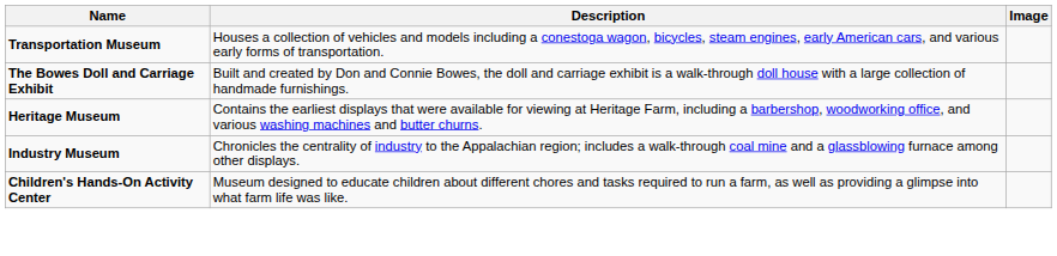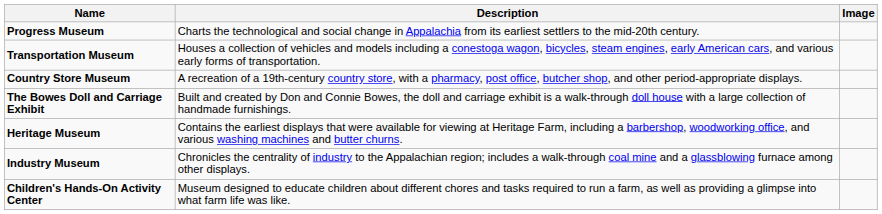 <table class="wikitable">
 <tr>
 <th>Name</th>
 <th>Description</th>
 <th>Image</th>
 </tr>
 <tr>
+<td><strong>Progress Museum</strong></td>
+<td>Charts the technological and social change in <a href='#'>Appalachia</a> from its earliest settlers to the mid-20th century.</td>
+<td></td>
+</tr>
+<tr>
 <td><strong>Transportation Museum</strong></td>
 <td>Houses a collection of vehicles and models including a <a href='#'>conestoga wagon</a>, <a href='#'>bicycles</a>, <a href='#'>steam engines</a>, <a href='#'>early American cars</a>, and various early forms of transportation.</td>
+<td></td>
+</tr>
+<tr>
+<td><strong>Country Store Museum</strong></td>
+<td>A recreation of a 19th-century <a href='#'>country store</a>, with a <a href='#'>pharmacy</a>, <a href='#'>post office</a>, <a href='#'>butcher shop</a>, and other period-appropriate displays.</td>
 <td></td>
 </tr>
 <tr>
 <td><strong>The Bowes Doll and Carriage Exhibit</strong></td>
 <td>Built and created by Don and Connie Bowes, the doll and carriage exhibit is a walk-through <a href='#'>doll house</a> with a large collection of handmade furnishings.</td>
 <td></td>
 </tr>
 <tr>
 <td><strong>Heritage Museum</strong></td>
 <td>Contains the earliest displays that were available for viewing at Heritage Farm, including a <a href='#'>barbershop</a>, <a href='#'>woodworking office</a>, and various <a href='#'>washing machines</a> and <a href='#'>butter churns</a>.</td>
 <td></td>
 </tr>
 <tr>
 <td><strong>Industry Museum</strong></td>
 <td>Chronicles the centrality of <a href='#'>industry</a> to the Appalachian region; includes a walk-through <a href='#'>coal mine</a> and a <a href='#'>glassblowing</a> furnace among other displays.</td>
 <td></td>
 </tr>
 <tr>
 <td><strong>Children's Hands-On Activity Center</strong></td>
 <td>Museum designed to educate children about different chores and tasks required to run a farm, as well as providing a glimpse into what farm life was like.</td>
 <td></td>
 </tr>
 </table>
